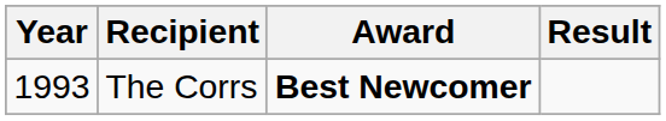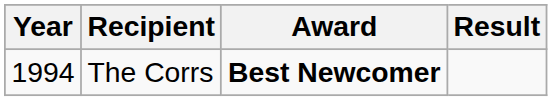 <table class="wikitable">
 <tr>
 <th>Year</th>
 <th>Recipient</th>
 <th>Award</th>
 <th>Result</th>
 </tr>
 <tr>
-<td>1993</td>
+<td>1994</td>
 <td>The Corrs</td>
 <td><strong>Best Newcomer</strong></td>
 <td></td>
 </tr>
 </table>
